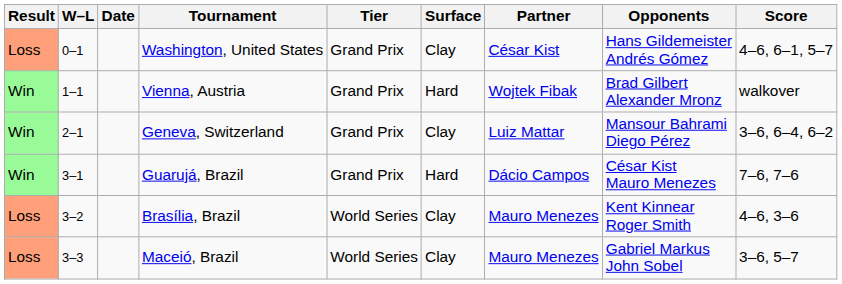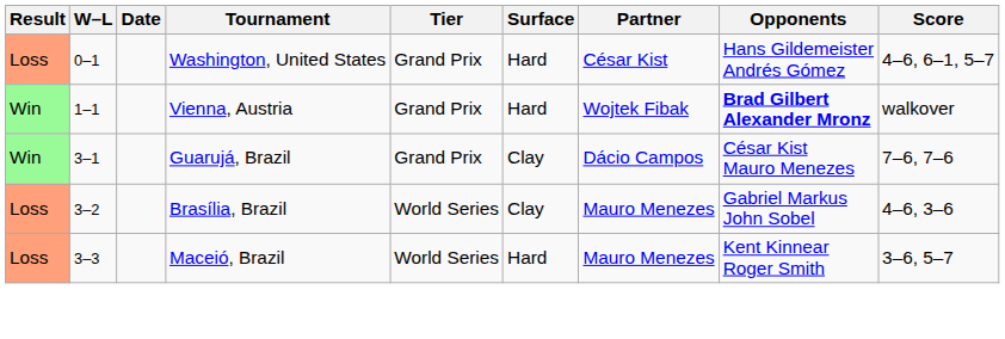 <table class="sortable wikitable">
 <tr>
 <th>Result</th>
 <th class="unsortable">W–L</th>
 <th>Date</th>
 <th>Tournament</th>
 <th>Tier</th>
 <th>Surface</th>
 <th>Partner</th>
 <th>Opponents</th>
 <th class="unsortable">Score</th>
 </tr>
 <tr>
 <td style="background:#ffa07a;">Loss</td>
 <td><small>0–1</small></td>
 <td><a href='#'></a></td>
 <td><a href='#'>Washington</a>, United States</td>
 <td>Grand Prix</td>
-<td>Clay</td>
+<td>Hard</td>
 <td> <a href='#'>César Kist</a></td>
 <td> <a href='#'>Hans Gildemeister</a> <br>  <a href='#'>Andrés Gómez</a></td>
 <td>4–6, 6–1, 5–7</td>
 </tr>
 <tr>
 <td style="background:#98fb98;">Win</td>
 <td><small>1–1</small></td>
 <td><a href='#'></a></td>
 <td><a href='#'>Vienna</a>, Austria</td>
 <td>Grand Prix</td>
 <td>Hard</td>
 <td> <a href='#'>Wojtek Fibak</a></td>
-<td> <a href='#'>Brad Gilbert</a> <br>  <a href='#'>Alexander Mronz</a></td>
+<td><strong> <a href='#'>Brad Gilbert</a> <br>  <a href='#'>Alexander Mronz</a></strong></td>
 <td>walkover</td>
-</tr>
-<tr>
-<td style="background:#98fb98;">Win</td>
-<td><small>2–1</small></td>
-<td><a href='#'></a></td>
-<td><a href='#'>Geneva</a>, Switzerland</td>
-<td>Grand Prix</td>
-<td>Clay</td>
-<td> <a href='#'>Luiz Mattar</a></td>
-<td> <a href='#'>Mansour Bahrami</a> <br>  <a href='#'>Diego Pérez</a></td>
-<td>3–6, 6–4, 6–2</td>
 </tr>
 <tr>
 <td style="background:#98fb98;">Win</td>
 <td><small>3–1</small></td>
 <td><a href='#'></a></td>
 <td><a href='#'>Guarujá</a>, Brazil</td>
 <td>Grand Prix</td>
-<td>Hard</td>
+<td>Clay</td>
 <td> <a href='#'>Dácio Campos</a></td>
 <td> <a href='#'>César Kist</a> <br>  <a href='#'>Mauro Menezes</a></td>
 <td>7–6, 7–6</td>
 </tr>
 <tr>
 <td style="background:#ffa07a;">Loss</td>
 <td><small>3–2</small></td>
 <td><a href='#'></a></td>
 <td><a href='#'>Brasília</a>, Brazil</td>
 <td>World Series</td>
 <td>Clay</td>
 <td> <a href='#'>Mauro Menezes</a></td>
-<td> <a href='#'>Kent Kinnear</a> <br>  <a href='#'>Roger Smith</a></td>
+<td> <a href='#'>Gabriel Markus</a> <br>  <a href='#'>John Sobel</a></td>
 <td>4–6, 3–6</td>
 </tr>
 <tr>
 <td style="background:#ffa07a;">Loss</td>
 <td><small>3–3</small></td>
 <td><a href='#'></a></td>
 <td><a href='#'>Maceió</a>, Brazil</td>
 <td>World Series</td>
-<td>Clay</td>
+<td>Hard</td>
 <td> <a href='#'>Mauro Menezes</a></td>
-<td> <a href='#'>Gabriel Markus</a> <br>  <a href='#'>John Sobel</a></td>
+<td> <a href='#'>Kent Kinnear</a> <br>  <a href='#'>Roger Smith</a></td>
 <td>3–6, 5–7</td>
 </tr>
 </table>
